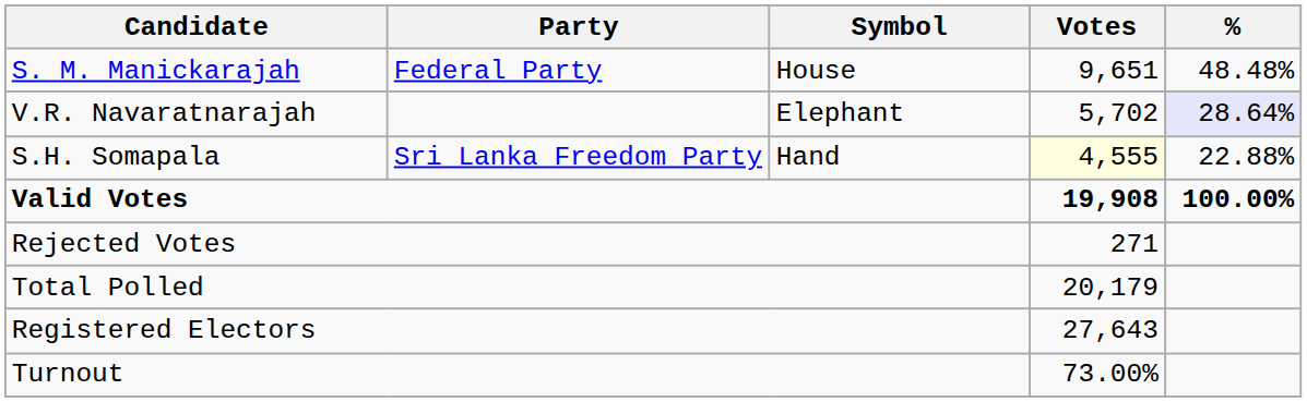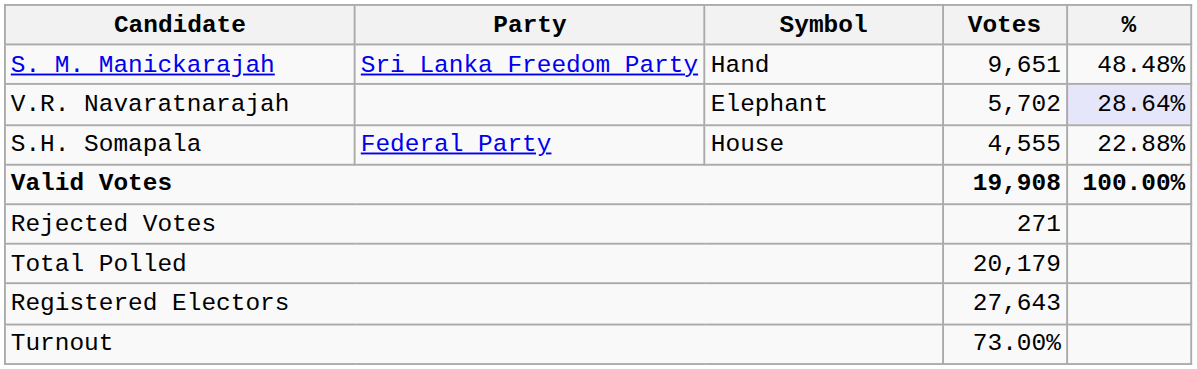 <table class="wikitable" border="1" style="text-align:right;">
 <tr>
 <th align=left width="180">Candidate</th>
 <th align=left width="180">Party</th>
 <th align=left width="120">Symbol</th>
 <th align=left width="60">Votes</th>
 <th align=left width="60">%</th>
 </tr>
 <tr>
 <td align=left><a href='#'>S. M. Manickarajah</a></td>
-<td align=left><a href='#'>Federal Party</a></td>
-<td align=left>House</td>
+<td align=left><a href='#'>Sri Lanka Freedom Party</a></td>
+<td align=left>Hand</td>
 <td>9,651</td>
 <td>48.48%</td>
 </tr>
 <tr>
 <td align=left>V.R. Navaratnarajah</td>
 <td></td>
 <td align=left>Elephant</td>
 <td>5,702</td>
 <td style="background: lavender;">28.64%</td>
 </tr>
 <tr>
 <td align=left>S.H. Somapala</td>
-<td align=left><a href='#'>Sri Lanka Freedom Party</a></td>
-<td align=left>Hand</td>
-<td style="background: lightyellow;">4,555</td>
+<td align=left><a href='#'>Federal Party</a></td>
+<td align=left>House</td>
+<td>4,555</td>
 <td>22.88%</td>
 </tr>
 <tr>
 <td align=left colspan=3><strong>Valid Votes</strong></td>
 <td><strong>19,908</strong></td>
 <td><strong>100.00%</strong></td>
 </tr>
 <tr>
 <td align=left colspan=3>Rejected Votes</td>
 <td>271</td>
 <td></td>
 </tr>
 <tr>
 <td align=left colspan=3>Total Polled</td>
 <td>20,179</td>
 <td></td>
 </tr>
 <tr>
 <td align=left colspan=3>Registered Electors</td>
 <td>27,643</td>
 <td></td>
 </tr>
 <tr>
 <td align=left colspan=3>Turnout</td>
 <td>73.00%</td>
 <td></td>
 </tr>
 </table>
